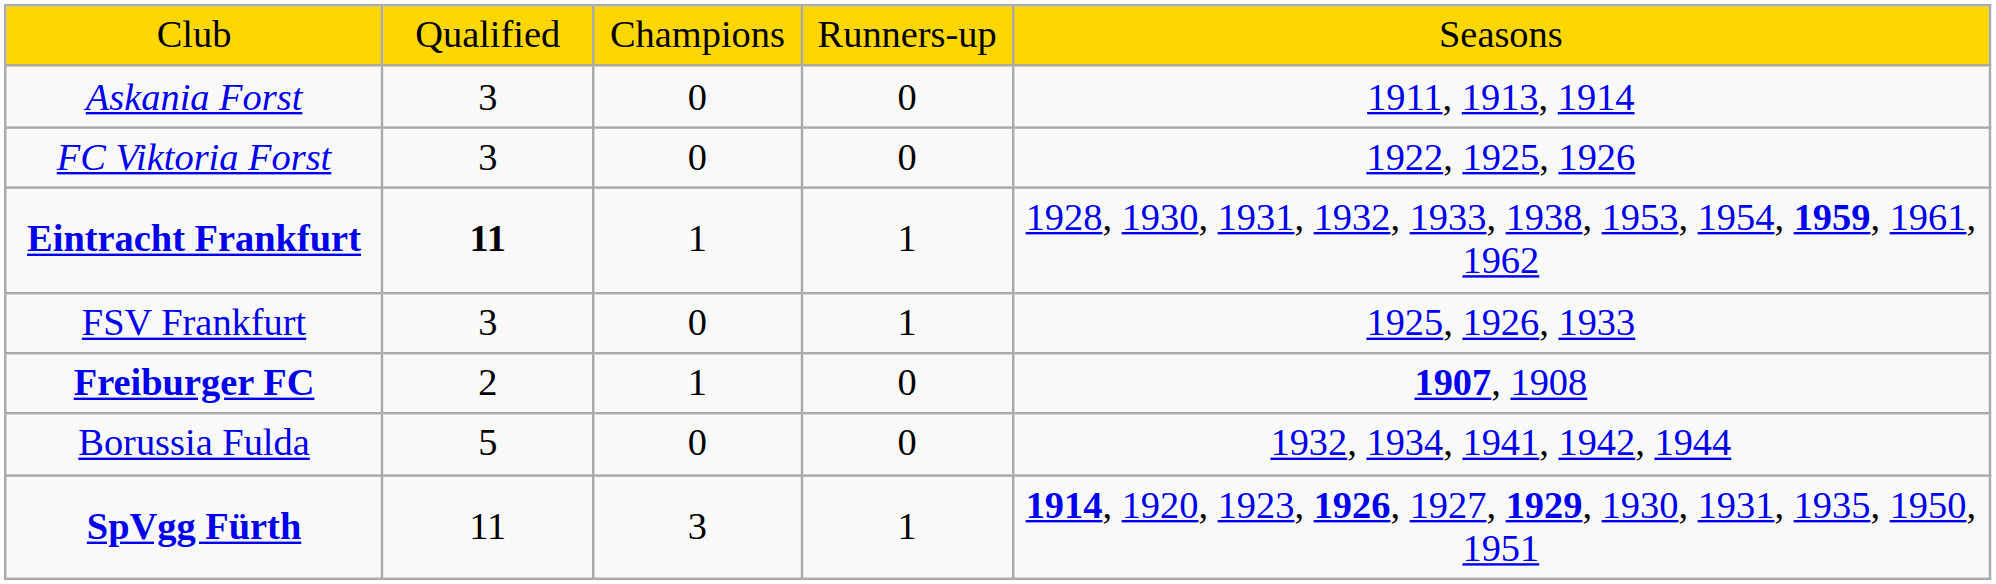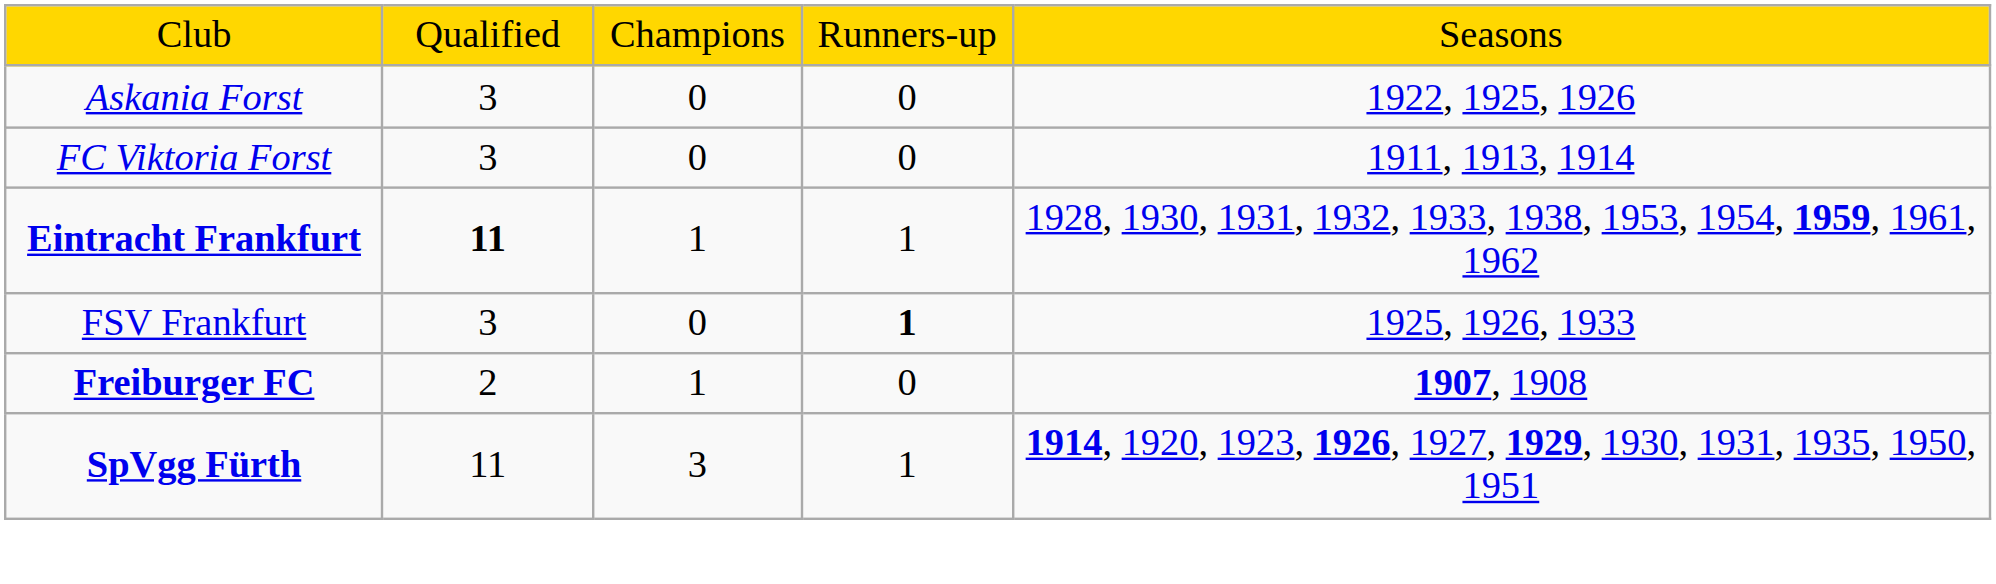 <table class="wikitable sortable">
 <tr align="center" bgcolor="#FFD700">
 <td width="150">Club</td>
 <td width="80">Qualified</td>
 <td width="80">Champions</td>
 <td width="80">Runners-up</td>
 <td width="400">Seasons</td>
 </tr>
 <tr align="center">
 <td><em><a href='#'>Askania Forst</a></em></td>
 <td>3</td>
 <td>0</td>
 <td>0</td>
-<td><a href='#'>1911</a>, <a href='#'>1913</a>, <a href='#'>1914</a></td>
+<td><a href='#'>1922</a>, <a href='#'>1925</a>, <a href='#'>1926</a></td>
 </tr>
 <tr align="center">
 <td><em><a href='#'>FC Viktoria Forst</a></em></td>
 <td>3</td>
 <td>0</td>
 <td>0</td>
-<td><a href='#'>1922</a>, <a href='#'>1925</a>, <a href='#'>1926</a></td>
+<td><a href='#'>1911</a>, <a href='#'>1913</a>, <a href='#'>1914</a></td>
 </tr>
 <tr align="center">
 <td><strong><a href='#'>Eintracht Frankfurt</a></strong></td>
 <td><strong>11</strong></td>
 <td>1</td>
 <td>1</td>
 <td><a href='#'>1928</a>, <a href='#'>1930</a>, <a href='#'>1931</a>, <a href='#'>1932</a>, <a href='#'>1933</a>, <a href='#'>1938</a>, <a href='#'>1953</a>, <a href='#'>1954</a>, <strong><a href='#'>1959</a></strong>, <a href='#'>1961</a>, <a href='#'>1962</a></td>
 </tr>
 <tr align="center">
 <td><a href='#'>FSV Frankfurt</a></td>
 <td>3</td>
 <td>0</td>
-<td>1</td>
+<td><strong>1</strong></td>
 <td><a href='#'>1925</a>, <a href='#'>1926</a>, <a href='#'>1933</a></td>
 </tr>
 <tr align="center">
 <td><strong><a href='#'>Freiburger FC</a></strong></td>
 <td>2</td>
 <td>1</td>
 <td>0</td>
 <td><strong><a href='#'>1907</a></strong>, <a href='#'>1908</a></td>
 </tr>
 <tr align="center">
-<td><a href='#'>Borussia Fulda</a></td>
-<td>5</td>
-<td>0</td>
-<td>0</td>
-<td><a href='#'>1932</a>, <a href='#'>1934</a>, <a href='#'>1941</a>, <a href='#'>1942</a>, <a href='#'>1944</a></td>
-</tr>
-<tr align="center">
 <td><strong><a href='#'>SpVgg Fürth</a></strong></td>
 <td>11</td>
 <td>3</td>
 <td>1</td>
 <td><strong><a href='#'>1914</a></strong>, <a href='#'>1920</a>, <a href='#'>1923</a>, <strong><a href='#'>1926</a></strong>, <a href='#'>1927</a>, <strong><a href='#'>1929</a></strong>, <a href='#'>1930</a>, <a href='#'>1931</a>, <a href='#'>1935</a>, <a href='#'>1950</a>, <a href='#'>1951</a></td>
 </tr>
 </table>
